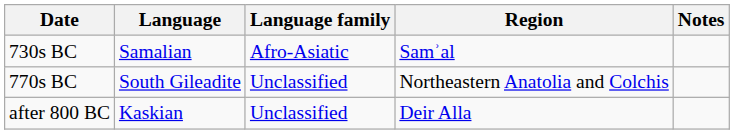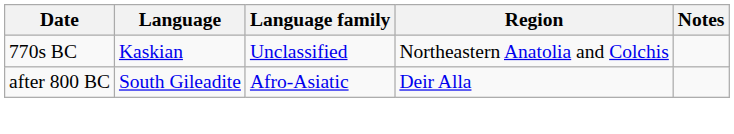 <table class="wikitable sortable" border="1">
 <tr>
 <th>Date</th>
 <th>Language</th>
 <th>Language family</th>
 <th>Region</th>
 <th>Notes</th>
 </tr>
 <tr>
-<td>730s BC</td>
-<td><a href='#'>Samalian</a></td>
-<td><a href='#'>Afro-Asiatic</a></td>
-<td><a href='#'>Samʾal</a></td>
-<td></td>
-</tr>
-<tr>
 <td>770s BC</td>
-<td><a href='#'>South Gileadite</a></td>
+<td><a href='#'>Kaskian</a></td>
 <td><a href='#'>Unclassified</a></td>
 <td>Northeastern <a href='#'>Anatolia</a> and <a href='#'>Colchis</a></td>
 <td></td>
 </tr>
 <tr>
 <td>after 800 BC</td>
-<td><a href='#'>Kaskian</a></td>
-<td><a href='#'>Unclassified</a></td>
+<td><a href='#'>South Gileadite</a></td>
+<td><a href='#'>Afro-Asiatic</a></td>
 <td><a href='#'>Deir Alla</a></td>
 <td></td>
 </tr>
 </table>
